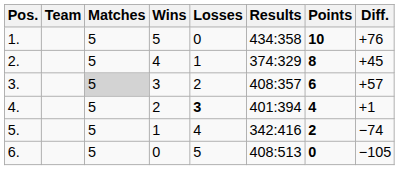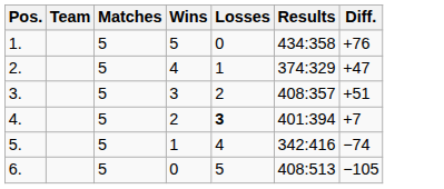 <table class="wikitable">
 <tr>
 <th>Pos.</th>
 <th align="center">Team</th>
 <th>Matches</th>
 <th>Wins</th>
 <th>Losses</th>
 <th>Results</th>
-<th>Points</th>
 <th>Diff.</th>
 </tr>
 <tr>
 <td>1.</td>
 <td></td>
 <td>5</td>
 <td>5</td>
 <td>0</td>
 <td>434:358</td>
-<td><strong>10</strong></td>
 <td>+76</td>
 </tr>
 <tr>
 <td>2.</td>
 <td></td>
 <td>5</td>
 <td>4</td>
 <td>1</td>
 <td>374:329</td>
-<td><strong>8</strong></td>
-<td>+45</td>
+<td>+47</td>
 </tr>
 <tr>
 <td>3.</td>
 <td></td>
-<td style="background: lightgrey;">5</td>
+<td>5</td>
 <td>3</td>
 <td>2</td>
 <td>408:357</td>
-<td><strong>6</strong></td>
-<td>+57</td>
+<td>+51</td>
 </tr>
 <tr>
 <td>4.</td>
 <td></td>
 <td>5</td>
 <td>2</td>
 <td><strong>3</strong></td>
 <td>401:394</td>
-<td><strong>4</strong></td>
-<td>+1</td>
+<td>+7</td>
 </tr>
 <tr>
 <td>5.</td>
 <td></td>
 <td>5</td>
 <td>1</td>
 <td>4</td>
 <td>342:416</td>
-<td><strong>2</strong></td>
 <td>−74</td>
 </tr>
 <tr>
 <td>6.</td>
 <td></td>
 <td>5</td>
 <td>0</td>
 <td>5</td>
 <td>408:513</td>
-<td><strong>0</strong></td>
 <td>−105</td>
 </tr>
 </table>
